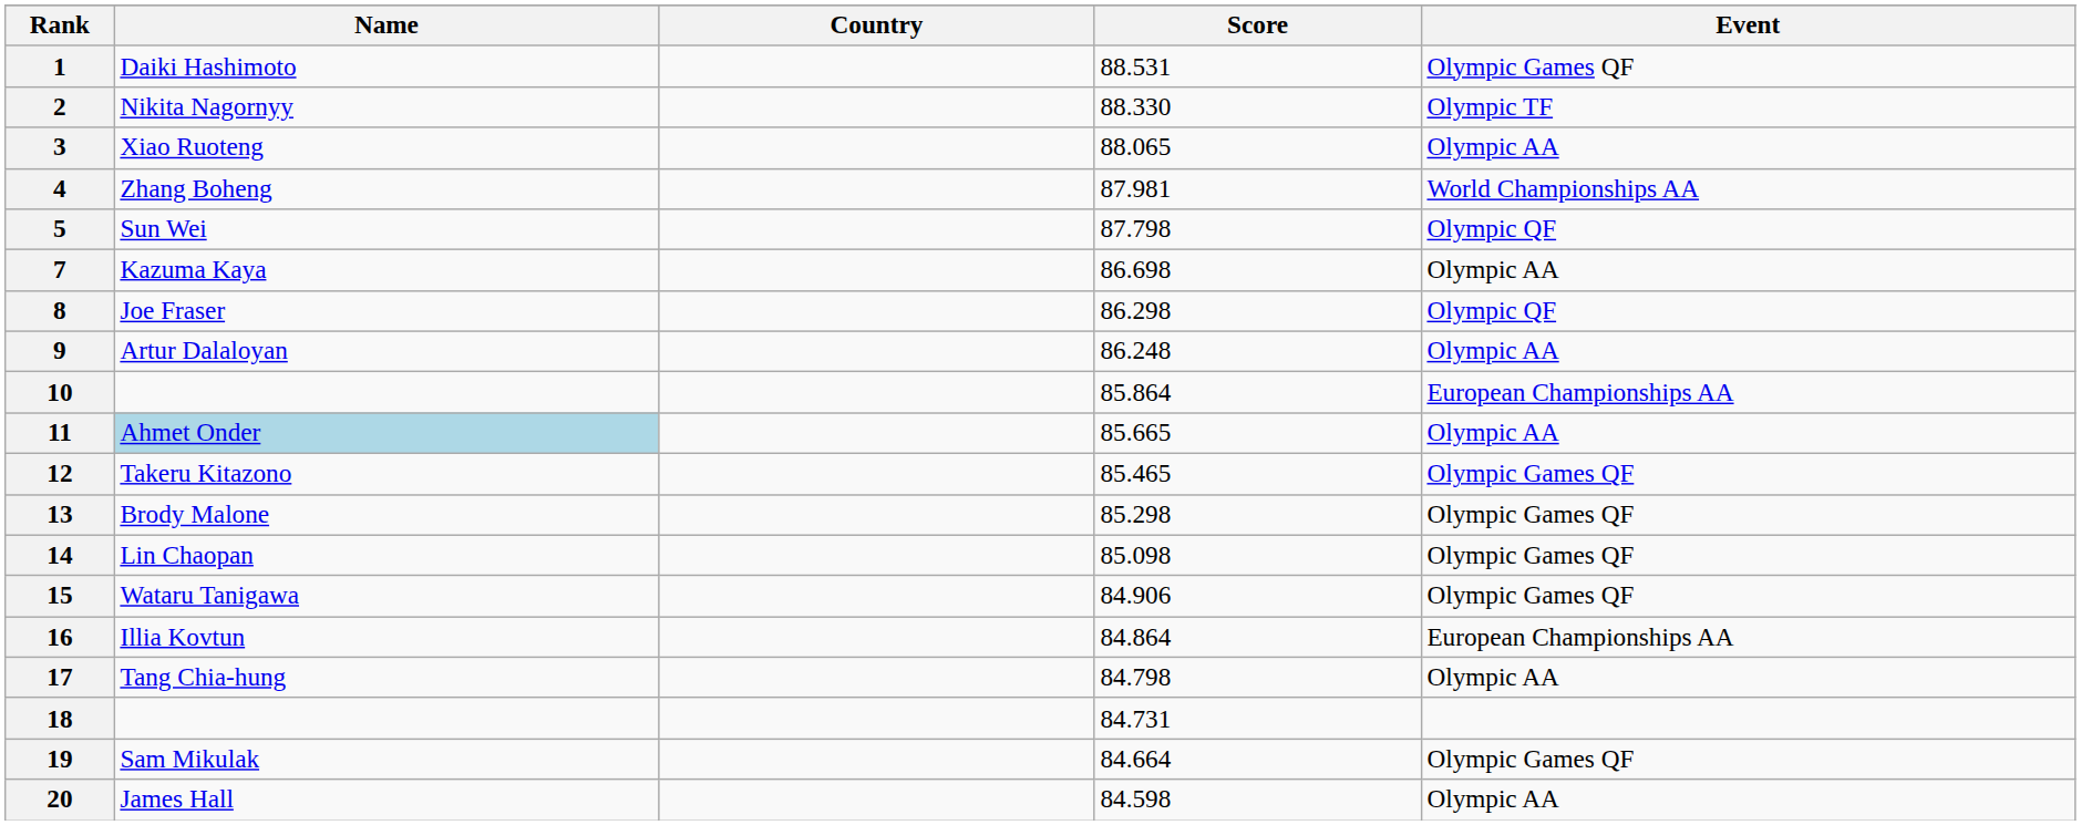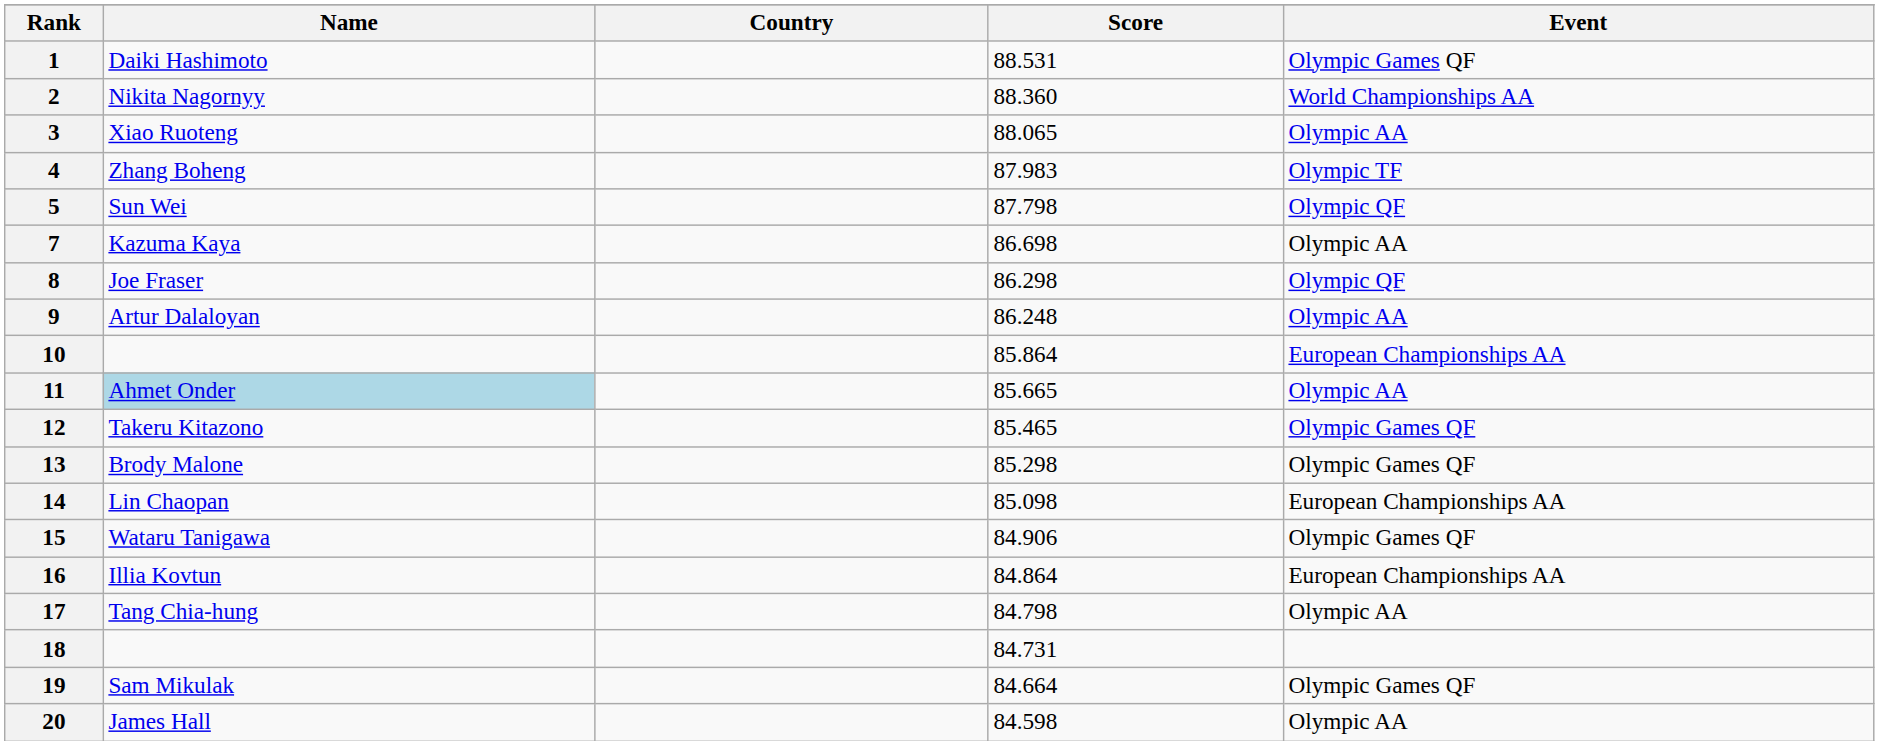 <table class="wikitable sortable" style="width:65%;">
 <tr>
 </tr>
 <tr>
 <th style="text-align:center; width:5%;">Rank</th>
 <th style="text-align:center; width:25%;">Name</th>
 <th style="text-align:center; width:20%;">Country</th>
 <th style="text-align:center; width:15%;">Score</th>
 <th style="text-align:center; width:30%;">Event</th>
 </tr>
 <tr>
 <th>1</th>
 <td><a href='#'>Daiki Hashimoto</a></td>
 <td></td>
 <td>88.531</td>
 <td><a href='#'>Olympic Games</a> QF</td>
 </tr>
 <tr>
 <th>2</th>
 <td><a href='#'>Nikita Nagornyy</a></td>
 <td></td>
-<td>88.330</td>
-<td><a href='#'>Olympic TF</a></td>
+<td>88.360</td>
+<td><a href='#'>World Championships AA</a></td>
 </tr>
 <tr>
 <th>3</th>
 <td><a href='#'>Xiao Ruoteng</a></td>
 <td></td>
 <td>88.065</td>
 <td><a href='#'>Olympic AA</a></td>
 </tr>
 <tr>
 <th>4</th>
 <td><a href='#'>Zhang Boheng</a></td>
 <td></td>
-<td>87.981</td>
-<td><a href='#'>World Championships AA</a></td>
+<td>87.983</td>
+<td><a href='#'>Olympic TF</a></td>
 </tr>
 <tr>
 <th>5</th>
 <td><a href='#'>Sun Wei</a></td>
 <td></td>
 <td>87.798</td>
 <td><a href='#'>Olympic QF</a></td>
 </tr>
 <tr>
 <th>7</th>
 <td><a href='#'>Kazuma Kaya</a></td>
 <td></td>
 <td>86.698</td>
 <td>Olympic AA</td>
 </tr>
 <tr>
 <th>8</th>
 <td><a href='#'>Joe Fraser</a></td>
 <td></td>
 <td>86.298</td>
 <td><a href='#'>Olympic QF</a></td>
 </tr>
 <tr>
 <th>9</th>
 <td><a href='#'>Artur Dalaloyan</a></td>
 <td></td>
 <td>86.248</td>
 <td><a href='#'>Olympic AA</a></td>
 </tr>
 <tr>
 <th>10</th>
 <td></td>
 <td></td>
 <td>85.864</td>
 <td><a href='#'>European Championships AA</a></td>
 </tr>
 <tr>
 <th>11</th>
 <td style="background: lightblue;"><a href='#'>Ahmet Onder</a></td>
 <td></td>
 <td>85.665</td>
 <td><a href='#'>Olympic AA</a></td>
 </tr>
 <tr>
 <th>12</th>
 <td><a href='#'>Takeru Kitazono</a></td>
 <td></td>
 <td>85.465</td>
 <td><a href='#'>Olympic Games QF</a></td>
 </tr>
 <tr>
 <th>13</th>
 <td><a href='#'>Brody Malone</a></td>
 <td></td>
 <td>85.298</td>
 <td>Olympic Games QF</td>
 </tr>
 <tr>
 <th>14</th>
 <td><a href='#'>Lin Chaopan</a></td>
 <td></td>
 <td>85.098</td>
-<td>Olympic Games QF</td>
+<td>European Championships AA</td>
 </tr>
 <tr>
 <th>15</th>
 <td><a href='#'>Wataru Tanigawa</a></td>
 <td></td>
 <td>84.906</td>
 <td>Olympic Games QF</td>
 </tr>
 <tr>
 <th>16</th>
 <td><a href='#'>Illia Kovtun</a></td>
 <td></td>
 <td>84.864</td>
 <td>European Championships AA</td>
 </tr>
 <tr>
 <th>17</th>
 <td><a href='#'>Tang Chia-hung</a></td>
 <td></td>
 <td>84.798</td>
 <td>Olympic AA</td>
 </tr>
 <tr>
 <th>18</th>
 <td></td>
 <td></td>
 <td>84.731</td>
 <td></td>
 </tr>
 <tr>
 <th>19</th>
 <td><a href='#'>Sam Mikulak</a></td>
 <td></td>
 <td>84.664</td>
 <td>Olympic Games QF</td>
 </tr>
 <tr>
 <th>20</th>
 <td><a href='#'>James Hall</a></td>
 <td></td>
 <td>84.598</td>
 <td>Olympic AA</td>
 </tr>
 </table>
